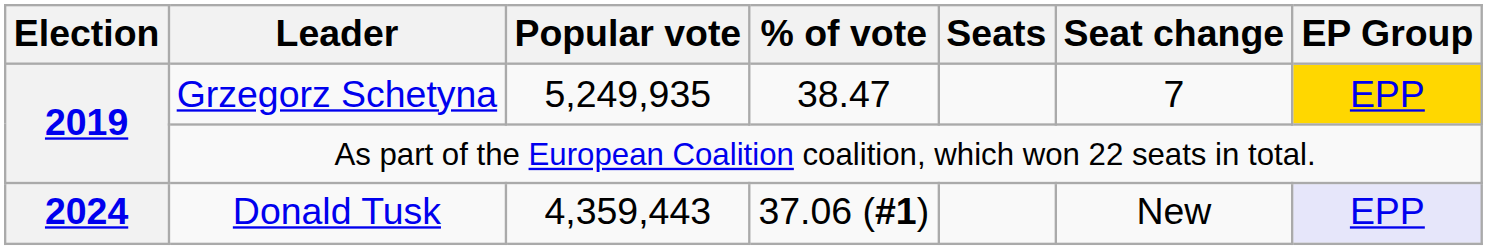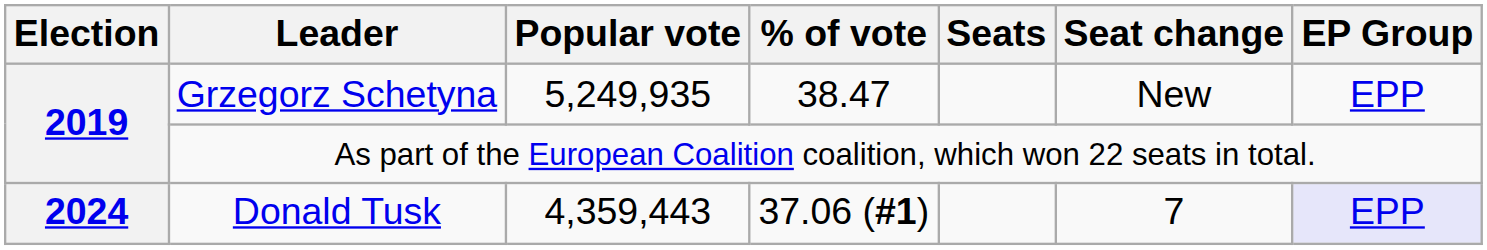 <table class=wikitable style="text-align:center;">
 <tr>
 <th>Election</th>
 <th>Leader</th>
 <th>Popular vote</th>
 <th>% of vote</th>
 <th>Seats</th>
 <th>Seat change</th>
 <th>EP Group</th>
 </tr>
 <tr>
 <th rowspan="2"><a href='#'>2019</a></th>
 <td><a href='#'>Grzegorz Schetyna</a></td>
 <td>5,249,935</td>
 <td>38.47 </td>
 <td></td>
-<td> 7</td>
-<td style="background: gold;"><a href='#'>EPP</a></td>
+<td>New</td>
+<td><a href='#'>EPP</a></td>
 </tr>
 <tr>
 <td colspan="6"><small>As part of the <a href='#'>European Coalition</a> coalition, which won 22 seats in total.</small></td>
 </tr>
 <tr>
 <th><a href='#'>2024</a></th>
 <td><a href='#'>Donald Tusk</a></td>
 <td>4,359,443</td>
 <td>37.06 (<strong>#1</strong>)</td>
 <td></td>
-<td>New</td>
+<td> 7</td>
 <td style="background: lavender;"><a href='#'>EPP</a></td>
 </tr>
 </table>
